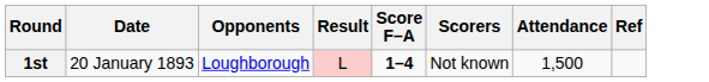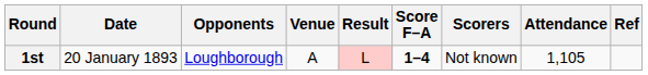 <table class="wikitable" style=text-align:center>
 <tr>
 <th scope=col>Round</th>
 <th scope=col>Date</th>
 <th scope=col>Opponents</th>
+<th scope=col>Venue</th>
 <th scope=col>Result</th>
 <th scope=col>Score<br>F–A</th>
 <th scope=col>Scorers</th>
 <th scope=col>Attendance</th>
 <th scope=col>Ref</th>
 </tr>
 <tr>
 <th scope=row>1st</th>
 <td style=text-align:left>20 January 1893</td>
 <td style=text-align:left><a href='#'>Loughborough</a></td>
+<td>A</td>
 <td style=background:#fcc>L</td>
 <td><strong>1–4</strong></td>
 <td style=text-align:left>Not known</td>
-<td>1,500</td>
+<td>1,105</td>
 <td></td>
 </tr>
 </table>
